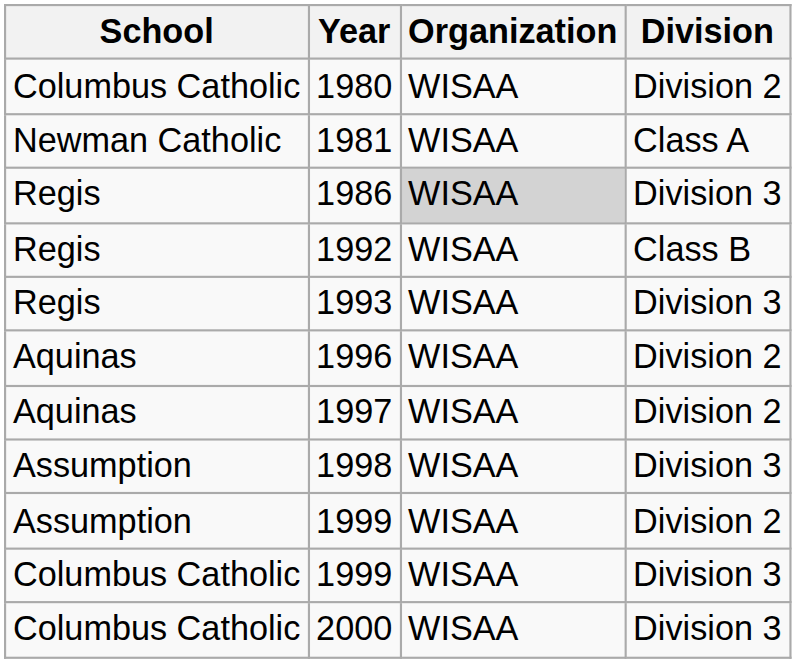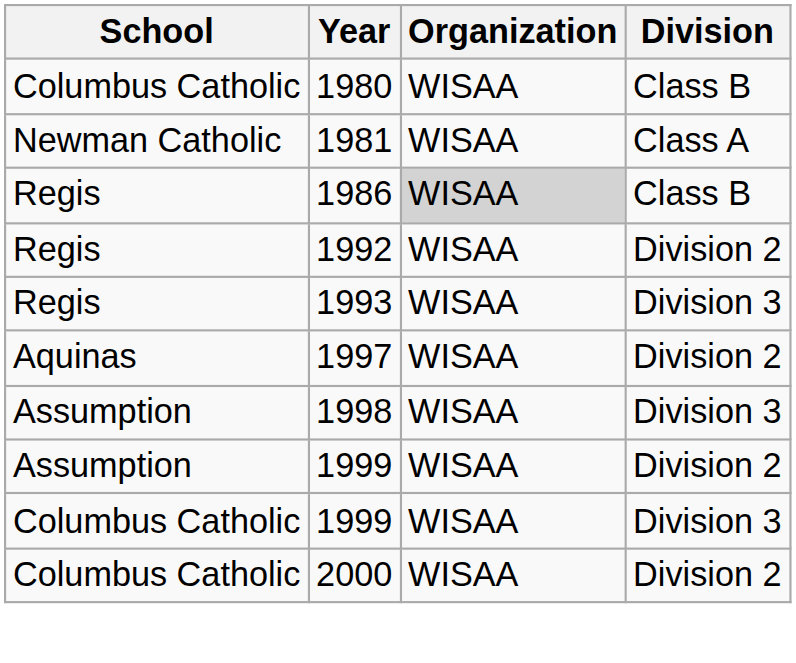 <table class="wikitable">
 <tr>
 <th>School</th>
 <th>Year</th>
 <th>Organization</th>
 <th>Division</th>
 </tr>
 <tr>
 <td>Columbus Catholic</td>
 <td>1980</td>
 <td>WISAA</td>
-<td>Division 2</td>
+<td>Class B</td>
 </tr>
 <tr>
 <td>Newman Catholic</td>
 <td>1981</td>
 <td>WISAA</td>
 <td>Class A</td>
 </tr>
 <tr>
 <td>Regis</td>
 <td>1986</td>
 <td style="background: lightgrey;">WISAA</td>
-<td>Division 3</td>
+<td>Class B</td>
 </tr>
 <tr>
 <td>Regis</td>
 <td>1992</td>
 <td>WISAA</td>
-<td>Class B</td>
+<td>Division 2</td>
 </tr>
 <tr>
 <td>Regis</td>
 <td>1993</td>
 <td>WISAA</td>
 <td>Division 3</td>
-</tr>
-<tr>
-<td>Aquinas</td>
-<td>1996</td>
-<td>WISAA</td>
-<td>Division 2</td>
 </tr>
 <tr>
 <td>Aquinas</td>
 <td>1997</td>
 <td>WISAA</td>
 <td>Division 2</td>
 </tr>
 <tr>
 <td>Assumption</td>
 <td>1998</td>
 <td>WISAA</td>
 <td>Division 3</td>
 </tr>
 <tr>
 <td>Assumption</td>
 <td>1999</td>
 <td>WISAA</td>
 <td>Division 2</td>
 </tr>
 <tr>
 <td>Columbus Catholic</td>
 <td>1999</td>
 <td>WISAA</td>
 <td>Division 3</td>
 </tr>
 <tr>
 <td>Columbus Catholic</td>
 <td>2000</td>
 <td>WISAA</td>
-<td>Division 3</td>
+<td>Division 2</td>
 </tr>
 </table>
